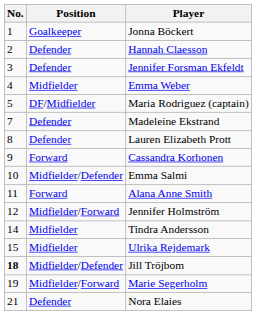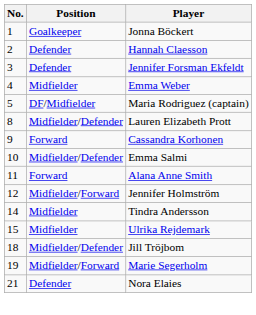 <table class="wikitable">
 <tr>
 <th>No.</th>
 <th>Position</th>
 <th>Player</th>
 </tr>
 <tr>
 <td>1</td>
 <td><a href='#'>Goalkeeper</a></td>
 <td>Jonna Böckert</td>
 </tr>
 <tr>
 <td>2</td>
 <td><a href='#'>Defender</a></td>
 <td><a href='#'>Hannah Claesson</a></td>
 </tr>
 <tr>
 <td>3</td>
 <td><a href='#'>Defender</a></td>
 <td><a href='#'>Jennifer Forsman Ekfeldt</a></td>
 </tr>
 <tr>
 <td>4</td>
 <td><a href='#'>Midfielder</a></td>
 <td><a href='#'>Emma Weber</a></td>
 </tr>
 <tr>
 <td>5</td>
 <td><a href='#'>DF</a>/<a href='#'>Midfielder</a></td>
 <td>Maria Rodriguez (captain)</td>
 </tr>
 <tr>
-<td>7</td>
-<td><a href='#'>Defender</a></td>
-<td>Madeleine Ekstrand</td>
-</tr>
-<tr>
 <td>8</td>
-<td><a href='#'>Defender</a></td>
+<td><a href='#'>Midfielder</a>/<a href='#'>Defender</a></td>
 <td>Lauren Elizabeth Prott</td>
 </tr>
 <tr>
 <td>9</td>
 <td><a href='#'>Forward</a></td>
 <td><a href='#'>Cassandra Korhonen</a></td>
 </tr>
 <tr>
 <td>10</td>
 <td><a href='#'>Midfielder</a>/<a href='#'>Defender</a></td>
 <td>Emma Salmi</td>
 </tr>
 <tr>
 <td>11</td>
 <td><a href='#'>Forward</a></td>
 <td><a href='#'>Alana Anne Smith</a></td>
 </tr>
 <tr>
 <td>12</td>
 <td><a href='#'>Midfielder</a>/<a href='#'>Forward</a></td>
 <td>Jennifer Holmström</td>
 </tr>
 <tr>
 <td>14</td>
 <td><a href='#'>Midfielder</a></td>
 <td>Tindra Andersson</td>
 </tr>
 <tr>
 <td>15</td>
 <td><a href='#'>Midfielder</a></td>
 <td><a href='#'>Ulrika Rejdemark</a></td>
 </tr>
 <tr>
-<td><strong>18</strong></td>
+<td>18</td>
 <td><a href='#'>Midfielder</a>/<a href='#'>Defender</a></td>
 <td>Jill Tröjbom</td>
 </tr>
 <tr>
 <td>19</td>
 <td><a href='#'>Midfielder</a>/<a href='#'>Forward</a></td>
 <td><a href='#'>Marie Segerholm</a></td>
 </tr>
 <tr>
 <td>21</td>
 <td><a href='#'>Defender</a></td>
 <td>Nora Elaies</td>
 </tr>
 </table>
